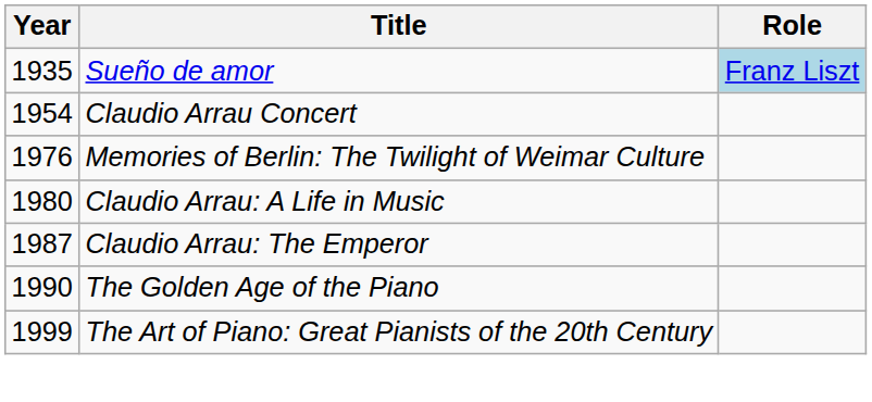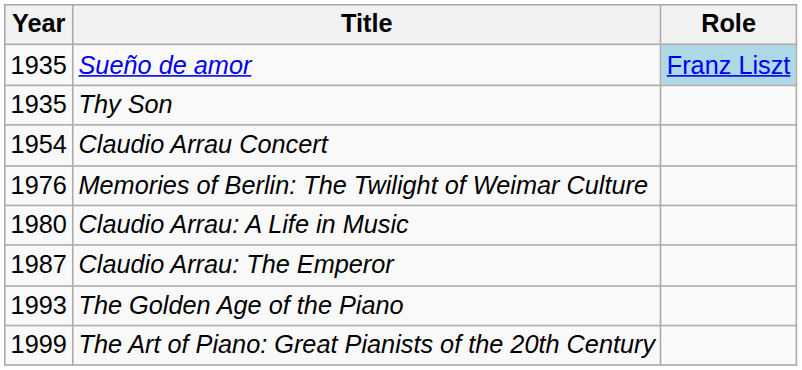 <table class="wikitable">
 <tr>
 <th>Year</th>
 <th>Title</th>
 <th>Role</th>
 </tr>
 <tr>
 <td>1935</td>
 <td><em><a href='#'>Sueño de amor</a></em></td>
 <td style="background: lightblue;"><a href='#'>Franz Liszt</a></td>
+</tr>
+<tr>
+<td>1935</td>
+<td><em>Thy Son</em></td>
+<td></td>
 </tr>
 <tr>
 <td>1954</td>
 <td><em>Claudio Arrau Concert</em></td>
 <td></td>
 </tr>
 <tr>
 <td>1976</td>
 <td><em>Memories of Berlin: The Twilight of Weimar Culture</em></td>
 <td></td>
 </tr>
 <tr>
 <td>1980</td>
 <td><em>Claudio Arrau: A Life in Music</em></td>
 <td></td>
 </tr>
 <tr>
 <td>1987</td>
 <td><em>Claudio Arrau: The Emperor</em></td>
 <td></td>
 </tr>
 <tr>
-<td>1990</td>
+<td>1993</td>
 <td><em>The Golden Age of the Piano</em></td>
 <td></td>
 </tr>
 <tr>
 <td>1999</td>
 <td><em>The Art of Piano: Great Pianists of the 20th Century</em></td>
 <td></td>
 </tr>
 </table>
